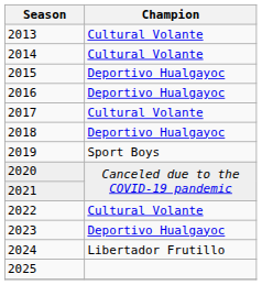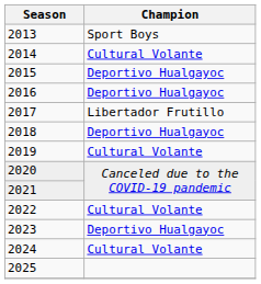 <table class="wikitable sortable">
 <tr>
 <th width=80px>Season</th>
 <th width=180px>Champion</th>
 </tr>
 <tr>
 <td>2013</td>
-<td><a href='#'>Cultural Volante</a></td>
+<td>Sport Boys</td>
 </tr>
 <tr>
 <td>2014</td>
 <td><a href='#'>Cultural Volante</a></td>
 </tr>
 <tr>
 <td>2015</td>
 <td><a href='#'>Deportivo Hualgayoc</a></td>
 </tr>
 <tr>
 <td>2016</td>
 <td><a href='#'>Deportivo Hualgayoc</a></td>
 </tr>
 <tr>
 <td>2017</td>
-<td><a href='#'>Cultural Volante</a></td>
+<td>Libertador Frutillo</td>
 </tr>
 <tr>
 <td>2018</td>
 <td><a href='#'>Deportivo Hualgayoc</a></td>
 </tr>
 <tr>
 <td>2019</td>
-<td>Sport Boys</td>
+<td><a href='#'>Cultural Volante</a></td>
 </tr>
 <tr bgcolor=#efefef>
 <td>2020</td>
 <td rowspan=2 colspan="1" align=center><em>Canceled due to the <a href='#'>COVID-19 pandemic</a></em></td>
 </tr>
 <tr bgcolor=#efefef>
 <td>2021</td>
 </tr>
 <tr>
 <td>2022</td>
 <td><a href='#'>Cultural Volante</a></td>
 </tr>
 <tr>
 <td>2023</td>
 <td><a href='#'>Deportivo Hualgayoc</a></td>
 </tr>
 <tr>
 <td>2024</td>
-<td>Libertador Frutillo</td>
+<td><a href='#'>Cultural Volante</a></td>
 </tr>
 <tr>
 <td>2025</td>
 <td></td>
 </tr>
 <tr>
 </tr>
 </table>
